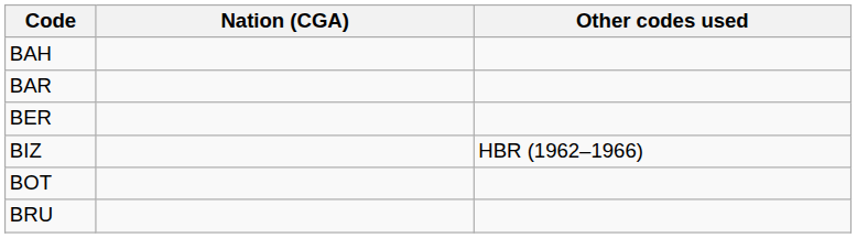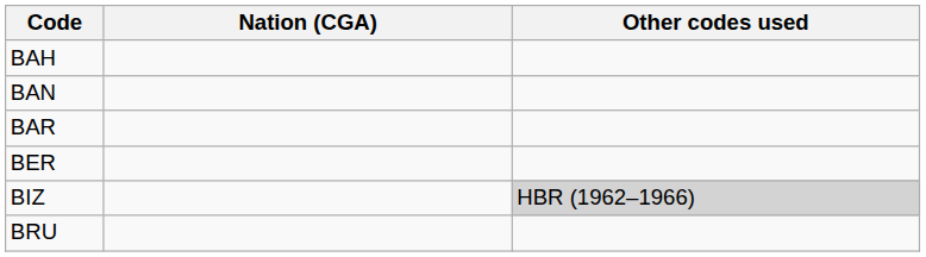 <table class="wikitable">
 <tr>
 <th style="width:4em">Code</th>
 <th style="width:18em">Nation (CGA)</th>
 <th style="width:18em">Other codes used</th>
 </tr>
 <tr>
 <td>BAH</td>
+<td></td>
+<td></td>
+</tr>
+<tr>
+<td>BAN</td>
 <td></td>
 <td></td>
 </tr>
 <tr>
 <td>BAR</td>
 <td></td>
 <td></td>
 </tr>
 <tr>
 <td>BER</td>
 <td></td>
 <td></td>
 </tr>
 <tr>
 <td>BIZ</td>
 <td></td>
-<td>HBR (1962–1966)</td>
-</tr>
-<tr>
-<td>BOT</td>
-<td></td>
-<td></td>
+<td style="background: lightgrey;">HBR (1962–1966)</td>
 </tr>
 <tr>
 <td>BRU</td>
 <td></td>
 <td></td>
 </tr>
 </table>
